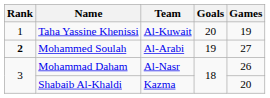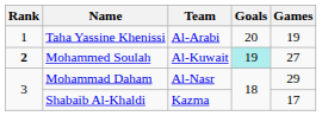 <table class="wikitable" style="text-align: center;">
 <tr>
 <th>Rank</th>
 <th>Name</th>
 <th>Team</th>
 <th>Goals</th>
 <th>Games</th>
 </tr>
 <tr>
 <td>1</td>
 <td align="left"> <a href='#'>Taha Yassine Khenissi</a></td>
-<td align="left"><a href='#'>Al-Kuwait</a></td>
+<td align="left"><a href='#'>Al-Arabi</a></td>
 <td>20</td>
 <td>19</td>
 </tr>
 <tr>
 <td><strong>2</strong></td>
 <td align="left"> <a href='#'>Mohammed Soulah</a></td>
-<td align="left"><a href='#'>Al-Arabi</a></td>
-<td>19</td>
+<td align="left"><a href='#'>Al-Kuwait</a></td>
+<td style="background: paleturquoise;">19</td>
 <td>27</td>
 </tr>
 <tr>
 <td rowspan="2">3</td>
 <td align="left"> <a href='#'>Mohammad Daham</a></td>
 <td align="left"><a href='#'>Al-Nasr</a></td>
 <td rowspan="2">18</td>
-<td>26</td>
+<td>29</td>
 </tr>
 <tr>
 <td align="left"> <a href='#'>Shabaib Al-Khaldi</a></td>
 <td align="left"><a href='#'>Kazma</a></td>
-<td>20</td>
+<td>17</td>
 </tr>
 </table>
